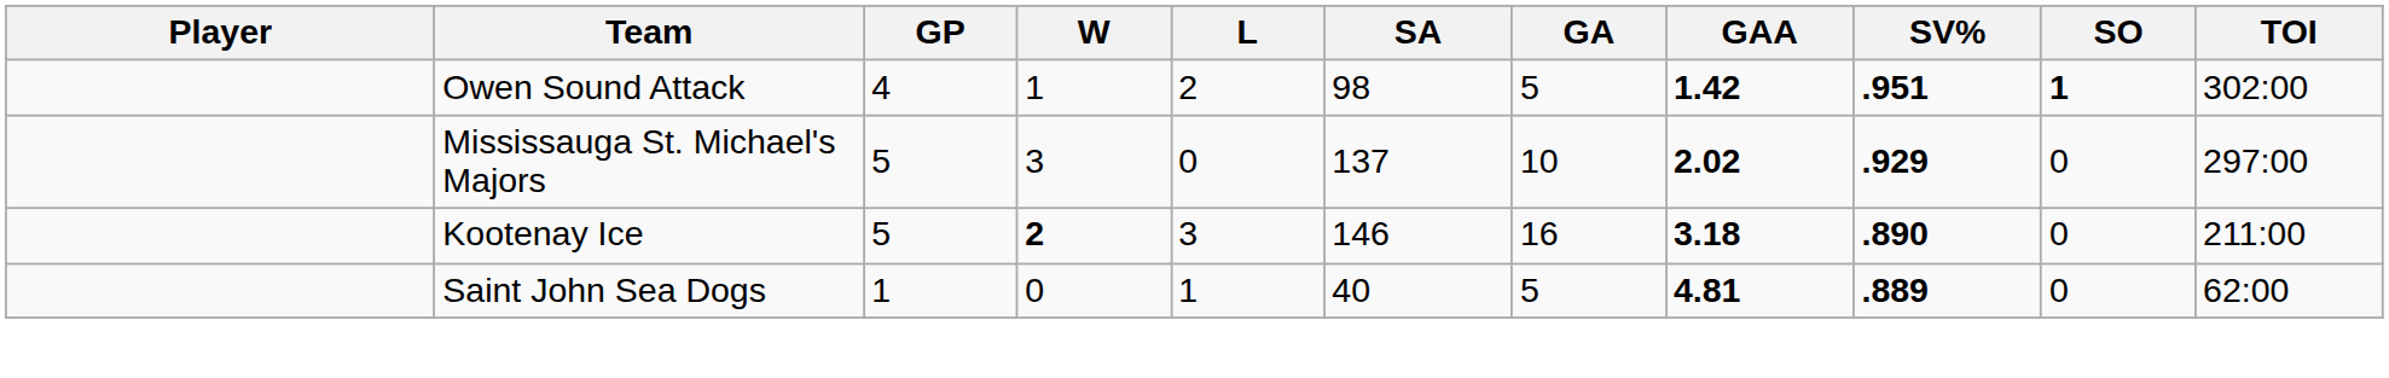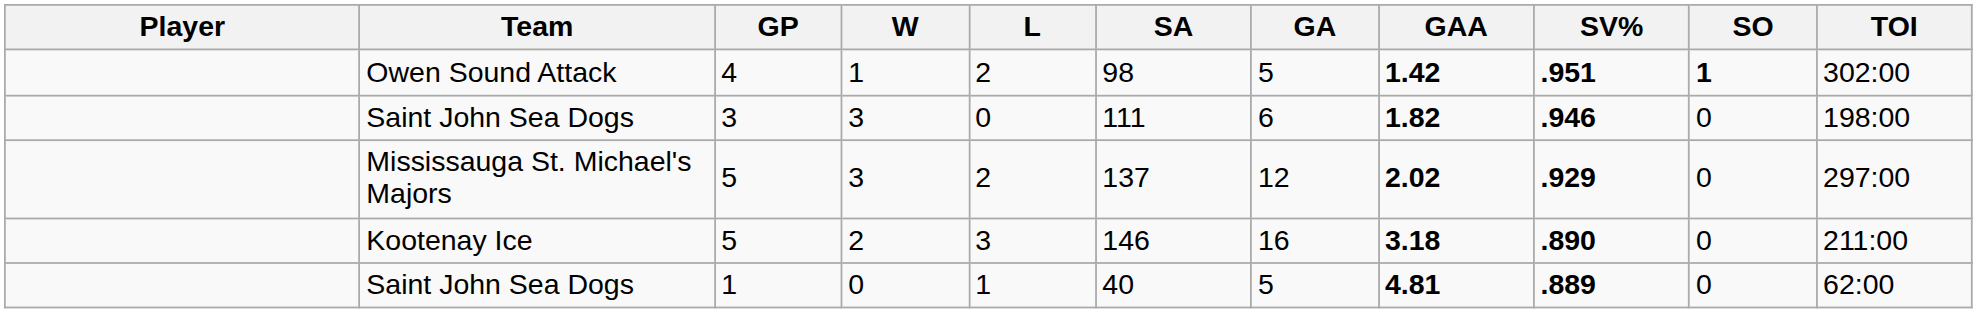 <table class="wikitable sortable">
 <tr>
 <th style="width:12em">Player</th>
 <th style="width:12em">Team</th>
 <th style="width:4em">GP</th>
 <th style="width:4em">W</th>
 <th style="width:4em">L</th>
 <th style="width:5em">SA</th>
 <th style="width:4em">GA</th>
 <th style="width:5em">GAA</th>
 <th style="width:5em">SV%</th>
 <th style="width:4em">SO</th>
 <th style="width:5em">TOI</th>
 </tr>
 <tr>
 <td></td>
 <td>Owen Sound Attack</td>
 <td>4</td>
 <td>1</td>
 <td>2</td>
 <td>98</td>
 <td>5</td>
 <td><strong>1.42</strong></td>
 <td><strong>.951</strong></td>
 <td><strong>1</strong></td>
 <td>302:00</td>
 </tr>
 <tr>
 <td></td>
+<td>Saint John Sea Dogs</td>
+<td>3</td>
+<td>3</td>
+<td>0</td>
+<td>111</td>
+<td>6</td>
+<td><strong>1.82</strong></td>
+<td><strong>.946</strong></td>
+<td>0</td>
+<td>198:00</td>
+</tr>
+<tr>
+<td></td>
 <td>Mississauga St. Michael's Majors</td>
 <td>5</td>
 <td>3</td>
-<td>0</td>
+<td>2</td>
 <td>137</td>
-<td>10</td>
+<td>12</td>
 <td><strong>2.02</strong></td>
 <td><strong>.929</strong></td>
 <td>0</td>
 <td>297:00</td>
 </tr>
 <tr>
 <td></td>
 <td>Kootenay Ice</td>
 <td>5</td>
-<td><strong>2</strong></td>
+<td>2</td>
 <td>3</td>
 <td>146</td>
 <td>16</td>
 <td><strong>3.18</strong></td>
 <td><strong>.890</strong></td>
 <td>0</td>
 <td>211:00</td>
 </tr>
 <tr>
 <td></td>
 <td>Saint John Sea Dogs</td>
 <td>1</td>
 <td>0</td>
 <td>1</td>
 <td>40</td>
 <td>5</td>
 <td><strong>4.81</strong></td>
 <td><strong>.889</strong></td>
 <td>0</td>
 <td>62:00</td>
 </tr>
 </table>
